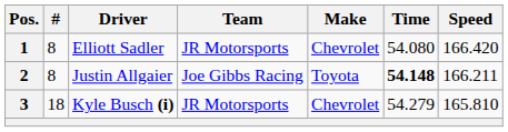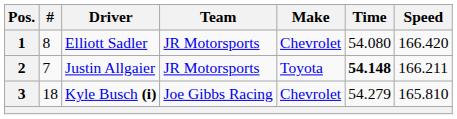 <table class="wikitable" style="font-size:95%">
 <tr>
 <th>Pos.</th>
 <th>#</th>
 <th>Driver</th>
 <th>Team</th>
 <th>Make</th>
 <th>Time</th>
 <th>Speed</th>
 </tr>
 <tr>
 <th>1</th>
 <td>8</td>
 <td><a href='#'>Elliott Sadler</a></td>
 <td><a href='#'>JR Motorsports</a></td>
 <td><a href='#'>Chevrolet</a></td>
 <td>54.080</td>
 <td>166.420</td>
 </tr>
 <tr>
 <th>2</th>
-<td>8</td>
+<td>7</td>
 <td><a href='#'>Justin Allgaier</a></td>
-<td><a href='#'>Joe Gibbs Racing</a></td>
+<td><a href='#'>JR Motorsports</a></td>
 <td><a href='#'>Toyota</a></td>
 <td><strong>54.148</strong></td>
 <td>166.211</td>
 </tr>
 <tr>
 <th>3</th>
 <td>18</td>
 <td><a href='#'>Kyle Busch</a> <strong>(i)</strong></td>
-<td><a href='#'>JR Motorsports</a></td>
+<td><a href='#'>Joe Gibbs Racing</a></td>
 <td><a href='#'>Chevrolet</a></td>
 <td>54.279</td>
 <td>165.810</td>
 </tr>
 <tr>
 <th colspan="7"></th>
 </tr>
 </table>
